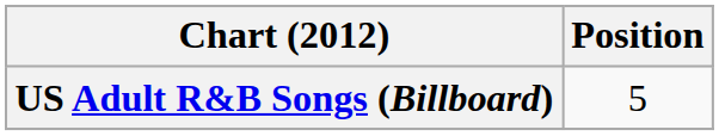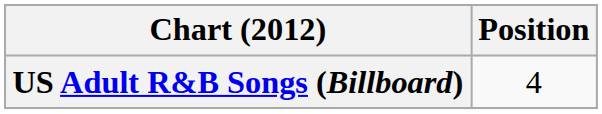 <table class="wikitable sortable plainrowheaders">
 <tr>
 <th scope="col">Chart (2012)</th>
 <th scope="col">Position</th>
 </tr>
 <tr>
 <th scope="row">US <a href='#'>Adult R&B Songs</a> (<em>Billboard</em>)</th>
-<td align="center">5</td>
+<td align="center">4</td>
 </tr>
 <tr>
 </tr>
 </table>
